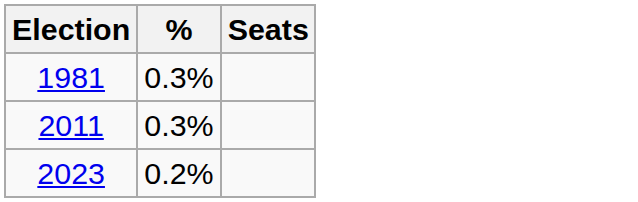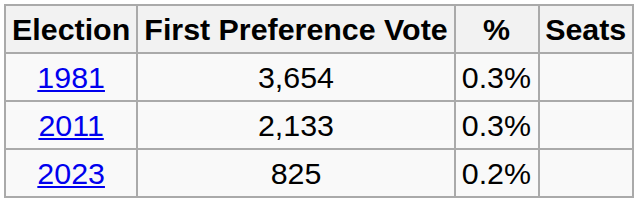 <table class="wikitable sortable" style="font-size:95%">
 <tr>
 <th>Election</th>
+<th>First Preference Vote</th>
 <th>%</th>
 <th>Seats</th>
 </tr>
 <tr>
 <td align="center"><a href='#'>1981</a></td>
+<td align="center">3,654</td>
 <td align="center">0.3%</td>
 <td align="center"></td>
 </tr>
 <tr>
 <td align="center"><a href='#'>2011</a></td>
+<td align="center">2,133</td>
 <td align="center">0.3%</td>
 <td align="center"></td>
 </tr>
 <tr>
 <td align="center"><a href='#'>2023</a></td>
+<td align="center">825</td>
 <td align="center">0.2%</td>
 <td align="center"></td>
 </tr>
 </table>
